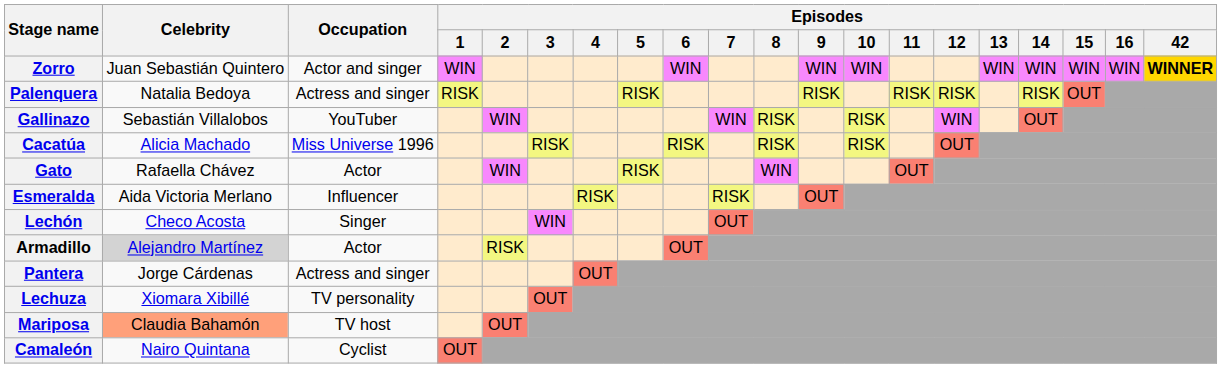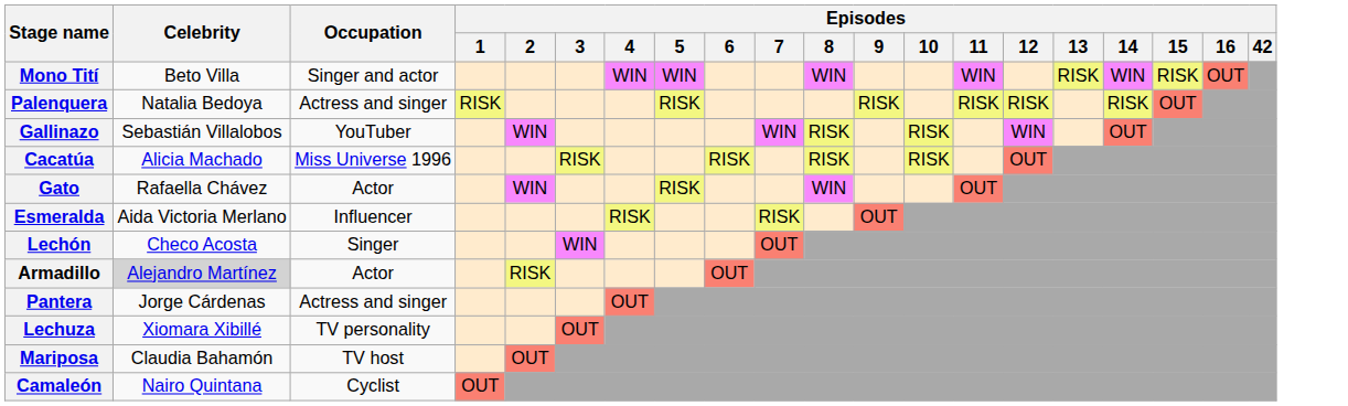 <table class="wikitable" style="text-align:center">
 <tr>
 <th rowspan="2">Stage name</th>
 <th rowspan="2">Celebrity</th>
 <th rowspan="2">Occupation</th>
 <th colspan="17">Episodes</th>
 </tr>
 <tr>
 <th>1</th>
 <th>2</th>
 <th>3</th>
 <th>4</th>
 <th>5</th>
 <th>6</th>
 <th>7</th>
 <th>8</th>
 <th>9</th>
 <th>10</th>
 <th>11</th>
 <th>12</th>
 <th>13</th>
 <th>14</th>
 <th>15</th>
 <th>16</th>
 <th>42</th>
 </tr>
 <tr>
-<th><a href='#'>Zorro</a></th>
-<td>Juan Sebastián Quintero</td>
-<td>Actor and singer</td>
-<td bgcolor=#F888FD>WIN</td>
+<th><a href='#'>Mono Tití</a></th>
+<td>Beto Villa</td>
+<td>Singer and actor</td>
 <td bgcolor=#FFEBCD></td>
-<td bgcolor=#FFEBCD></td>
-<td bgcolor=#FFEBCD></td>
-<td bgcolor=#FFEBCD></td>
-<td bgcolor=#F888FD>WIN</td>
 <td bgcolor=#FFEBCD></td>
 <td bgcolor=#FFEBCD></td>
 <td bgcolor=#F888FD>WIN</td>
 <td bgcolor=#F888FD>WIN</td>
 <td bgcolor=#FFEBCD></td>
 <td bgcolor=#FFEBCD></td>
 <td bgcolor=#F888FD>WIN</td>
+<td bgcolor=#FFEBCD></td>
+<td bgcolor=#FFEBCD></td>
 <td bgcolor=#F888FD>WIN</td>
+<td bgcolor=#FFEBCD></td>
+<td bgcolor=#F3F781>RISK</td>
 <td bgcolor=#F888FD>WIN</td>
-<td bgcolor=#F888FD>WIN</td>
-<td bgcolor=gold><strong>WINNER</strong></td>
+<td bgcolor=#F3F781>RISK</td>
+<td bgcolor=salmon>OUT</td>
+<td bgcolor="darkgrey"></td>
 </tr>
 <tr>
 <th><a href='#'>Palenquera</a></th>
 <td>Natalia Bedoya</td>
 <td>Actress and singer</td>
 <td bgcolor=#F3F781>RISK</td>
 <td bgcolor=#FFEBCD></td>
 <td bgcolor=#FFEBCD></td>
 <td bgcolor=#FFEBCD></td>
 <td bgcolor=#F3F781>RISK</td>
 <td bgcolor=#FFEBCD></td>
 <td bgcolor=#FFEBCD></td>
 <td bgcolor=#FFEBCD></td>
 <td bgcolor=#F3F781>RISK</td>
 <td bgcolor=#FFEBCD></td>
 <td bgcolor=#F3F781>RISK</td>
 <td bgcolor=#F3F781>RISK</td>
 <td bgcolor=#FFEBCD></td>
 <td bgcolor=#F3F781>RISK</td>
 <td bgcolor=salmon>OUT</td>
 <td colspan="2" bgcolor="darkgrey"></td>
 </tr>
 <tr>
 <th><a href='#'>Gallinazo</a></th>
 <td>Sebastián Villalobos</td>
 <td>YouTuber</td>
 <td bgcolor=#FFEBCD></td>
 <td bgcolor=#F888FD>WIN</td>
 <td bgcolor=#FFEBCD></td>
 <td bgcolor=#FFEBCD></td>
 <td bgcolor=#FFEBCD></td>
 <td bgcolor=#FFEBCD></td>
 <td bgcolor=#F888FD>WIN</td>
 <td bgcolor=#F3F781>RISK</td>
 <td bgcolor=#FFEBCD></td>
 <td bgcolor=#F3F781>RISK</td>
 <td bgcolor=#FFEBCD></td>
 <td bgcolor=#F888FD>WIN</td>
 <td bgcolor=#FFEBCD></td>
 <td bgcolor=salmon>OUT</td>
 <td colspan="3" bgcolor="darkgrey"></td>
 </tr>
 <tr>
 <th><a href='#'>Cacatúa</a></th>
 <td><a href='#'>Alicia Machado</a></td>
 <td><a href='#'>Miss Universe</a> 1996</td>
 <td bgcolor=#FFEBCD></td>
 <td bgcolor=#FFEBCD></td>
 <td bgcolor=#F3F781>RISK</td>
 <td bgcolor=#FFEBCD></td>
 <td bgcolor=#FFEBCD></td>
 <td bgcolor=#F3F781>RISK</td>
 <td bgcolor=#FFEBCD></td>
 <td bgcolor=#F3F781>RISK</td>
 <td bgcolor=#FFEBCD></td>
 <td bgcolor=#F3F781>RISK</td>
 <td bgcolor=#FFEBCD></td>
 <td bgcolor=salmon>OUT</td>
 <td colspan="5" bgcolor="darkgrey"></td>
 </tr>
 <tr>
 <th><a href='#'>Gato</a></th>
 <td>Rafaella Chávez</td>
 <td>Actor</td>
 <td bgcolor=#FFEBCD></td>
 <td bgcolor=#F888FD>WIN</td>
 <td bgcolor=#FFEBCD></td>
 <td bgcolor=#FFEBCD></td>
 <td bgcolor=#F3F781>RISK</td>
 <td bgcolor=#FFEBCD></td>
 <td bgcolor=#FFEBCD></td>
 <td bgcolor=#F888FD>WIN</td>
 <td bgcolor=#FFEBCD></td>
 <td bgcolor=#FFEBCD></td>
 <td bgcolor=salmon>OUT</td>
 <td colspan="6" bgcolor="darkgrey"></td>
 </tr>
 <tr>
 <th><a href='#'>Esmeralda</a></th>
 <td>Aida Victoria Merlano</td>
 <td>Influencer</td>
 <td bgcolor=#FFEBCD></td>
 <td bgcolor=#FFEBCD></td>
 <td bgcolor=#FFEBCD></td>
 <td bgcolor=#F3F781>RISK</td>
 <td bgcolor=#FFEBCD></td>
 <td bgcolor=#FFEBCD></td>
 <td bgcolor=#F3F781>RISK</td>
 <td bgcolor=#FFEBCD></td>
 <td bgcolor=salmon>OUT</td>
 <td colspan="8" bgcolor="darkgrey"></td>
 </tr>
 <tr>
 <th><a href='#'>Lechón</a></th>
 <td><a href='#'>Checo Acosta</a></td>
 <td>Singer</td>
 <td bgcolor=#FFEBCD></td>
 <td bgcolor=#FFEBCD></td>
 <td bgcolor=#F888FD>WIN</td>
 <td bgcolor=#FFEBCD></td>
 <td bgcolor=#FFEBCD></td>
 <td bgcolor=#FFEBCD></td>
 <td bgcolor=salmon>OUT</td>
 <td colspan="10" bgcolor="darkgrey"></td>
 </tr>
 <tr>
 <th>Armadillo</th>
 <td style="background: lightgrey;"><a href='#'>Alejandro Martínez</a></td>
 <td>Actor</td>
 <td bgcolor=#FFEBCD></td>
 <td bgcolor=#F3F781>RISK</td>
 <td bgcolor=#FFEBCD></td>
 <td bgcolor=#FFEBCD></td>
 <td bgcolor=#FFEBCD></td>
 <td bgcolor=salmon>OUT</td>
 <td colspan="11" bgcolor="darkgrey"></td>
 </tr>
 <tr>
 <th><a href='#'>Pantera</a></th>
 <td>Jorge Cárdenas</td>
 <td>Actress and singer</td>
 <td bgcolor=#FFEBCD></td>
 <td bgcolor=#FFEBCD></td>
 <td bgcolor=#FFEBCD></td>
 <td bgcolor=salmon>OUT</td>
 <td colspan="13" bgcolor="darkgrey"></td>
 </tr>
 <tr>
 <th><a href='#'>Lechuza</a></th>
 <td><a href='#'>Xiomara Xibillé</a></td>
 <td>TV personality</td>
 <td bgcolor=#FFEBCD></td>
 <td bgcolor=#FFEBCD></td>
 <td bgcolor=salmon>OUT</td>
 <td colspan="14" bgcolor="darkgrey"></td>
 </tr>
 <tr>
 <th><a href='#'>Mariposa</a></th>
-<td style="background: lightsalmon;">Claudia Bahamón</td>
+<td>Claudia Bahamón</td>
 <td>TV host</td>
 <td bgcolor=#FFEBCD></td>
 <td bgcolor=salmon>OUT</td>
 <td colspan="15" bgcolor="darkgrey"></td>
 </tr>
 <tr>
 <th><a href='#'>Camaleón</a></th>
 <td><a href='#'>Nairo Quintana</a></td>
 <td>Cyclist</td>
 <td bgcolor=salmon>OUT</td>
 <td colspan="16" bgcolor="darkgrey"></td>
 </tr>
 </table>
